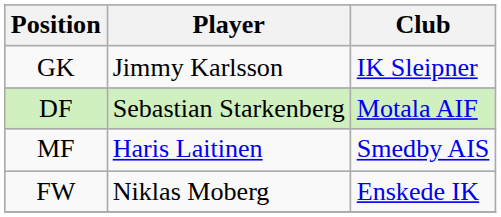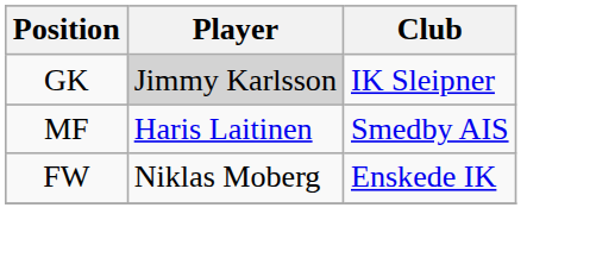 <table class="wikitable" style="text-align:center;float:left;margin-right:1em;">
 <tr>
 <th>Position</th>
 <th>Player</th>
 <th>Club</th>
 </tr>
 <tr>
 <td>GK</td>
-<td align="left"> Jimmy Karlsson</td>
+<td align="left" style="background: lightgrey;"> Jimmy Karlsson</td>
 <td align="left"><a href='#'>IK Sleipner</a></td>
-</tr>
-<tr bgcolor=#D0F0C0>
-<td>DF</td>
-<td align="left"> Sebastian Starkenberg</td>
-<td align="left"><a href='#'>Motala AIF</a></td>
 </tr>
 <tr>
 <td>MF</td>
 <td align="left"> <a href='#'>Haris Laitinen</a></td>
 <td align="left"><a href='#'>Smedby AIS</a></td>
 </tr>
 <tr>
 <td>FW</td>
 <td align="left"> Niklas Moberg</td>
 <td align="left"><a href='#'>Enskede IK</a></td>
 </tr>
 <tr>
 </tr>
 </table>
